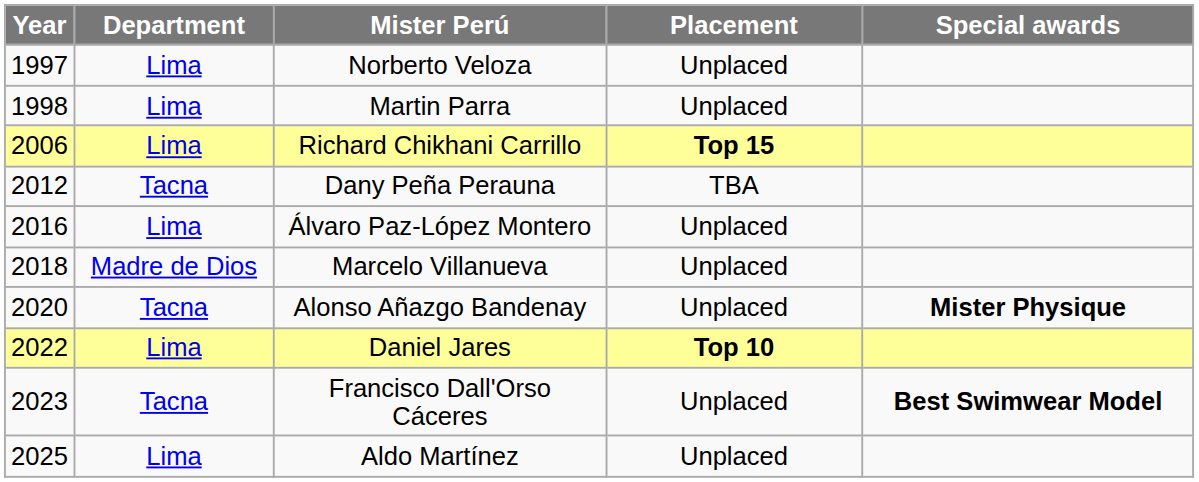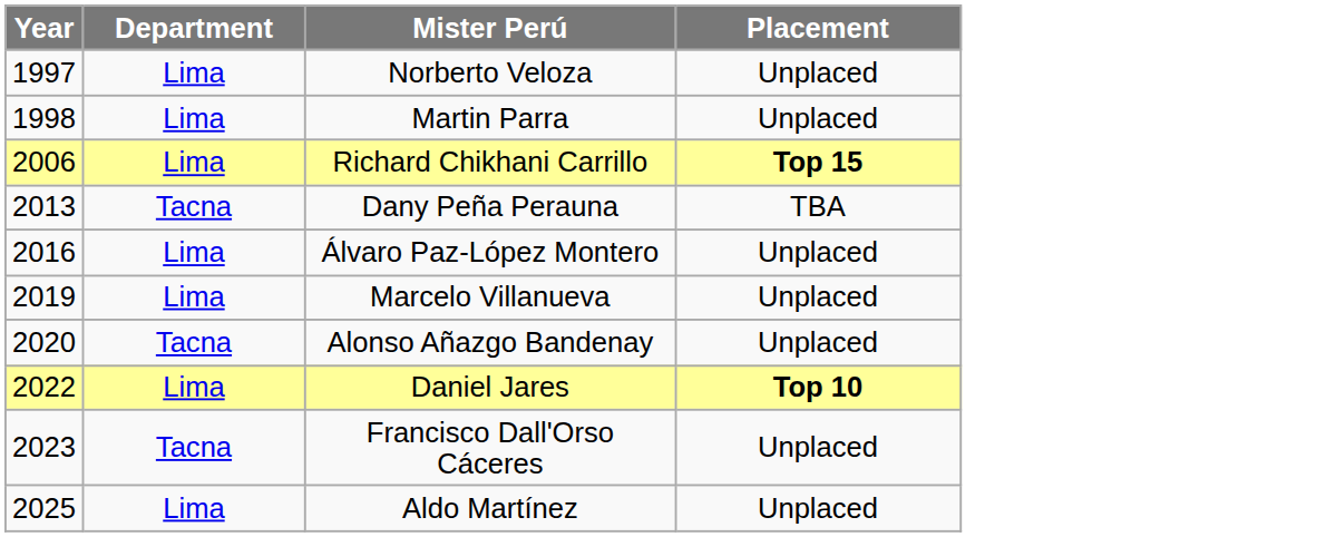 <table class="wikitable sortable" style="font-size: 85%; text-align:center">
 <tr>
 <th width="20" style="background-color:#787878;color:#FFFFFF;">Year</th>
 <th width="100" style="background-color:#787878;color:#FFFFFF;">Department</th>
 <th width="170" style="background-color:#787878;color:#FFFFFF;">Mister Perú</th>
 <th width="130" style="background-color:#787878;color:#FFFFFF;">Placement</th>
-<th width="170" style="background-color:#787878;color:#FFFFFF;">Special awards</th>
 </tr>
 <tr>
 <td>1997</td>
 <td><a href='#'>Lima</a></td>
 <td>Norberto Veloza</td>
 <td>Unplaced</td>
-<td></td>
 </tr>
 <tr>
 <td>1998</td>
 <td><a href='#'>Lima</a></td>
 <td>Martin Parra</td>
 <td>Unplaced</td>
-<td></td>
 </tr>
 <tr style="background-color:#FFFF99;">
 <td>2006</td>
 <td><a href='#'>Lima</a></td>
 <td>Richard Chikhani Carrillo</td>
 <td><strong>Top 15</strong></td>
-<td></td>
 </tr>
 <tr>
-<td>2012</td>
+<td>2013</td>
 <td><a href='#'>Tacna</a></td>
 <td>Dany Peña Perauna</td>
 <td>TBA</td>
-<td></td>
 </tr>
 <tr>
 <td>2016</td>
 <td><a href='#'>Lima</a></td>
 <td>Álvaro Paz-López Montero</td>
 <td>Unplaced</td>
-<td></td>
 </tr>
 <tr>
-<td>2018</td>
-<td><a href='#'>Madre de Dios</a></td>
+<td>2019</td>
+<td><a href='#'>Lima</a></td>
 <td>Marcelo Villanueva</td>
 <td>Unplaced</td>
-<td></td>
 </tr>
 <tr>
 <td>2020</td>
 <td><a href='#'>Tacna</a></td>
 <td>Alonso Añazgo Bandenay</td>
 <td>Unplaced</td>
-<td><strong>Mister Physique</strong></td>
 </tr>
 <tr style="background-color:#FFFF99;">
 <td>2022</td>
 <td><a href='#'>Lima</a></td>
 <td>Daniel Jares</td>
 <td><strong>Top 10</strong></td>
-<td></td>
 </tr>
 <tr>
 <td>2023</td>
 <td><a href='#'>Tacna</a></td>
 <td>Francisco Dall'Orso Cáceres</td>
 <td>Unplaced</td>
-<td><strong>Best Swimwear Model</strong></td>
 </tr>
 <tr>
 <td>2025</td>
 <td><a href='#'>Lima</a></td>
 <td>Aldo Martínez</td>
 <td>Unplaced</td>
-<td></td>
 </tr>
 </table>
